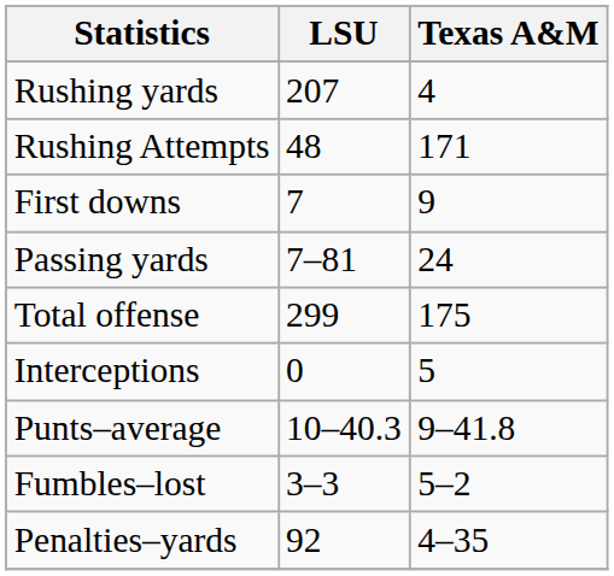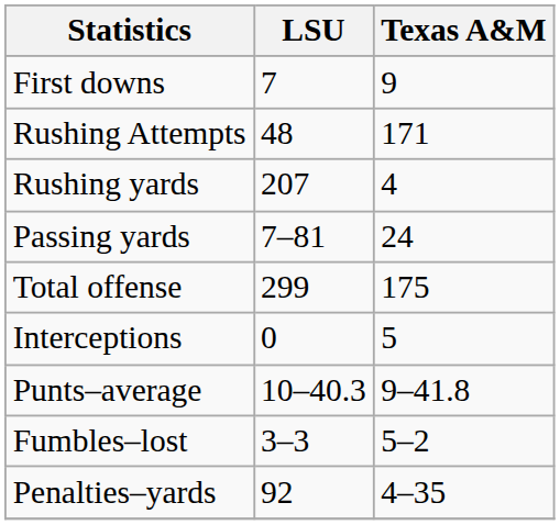 <table class="wikitable">
 <tr>
 <th>Statistics</th>
 <th>LSU</th>
 <th>Texas A&M</th>
 </tr>
 <tr>
-<td>Rushing yards</td>
-<td>207</td>
-<td>4</td>
+<td>First downs</td>
+<td>7</td>
+<td>9</td>
 </tr>
 <tr>
 <td>Rushing Attempts</td>
 <td>48</td>
 <td>171</td>
 </tr>
 <tr>
-<td>First downs</td>
-<td>7</td>
-<td>9</td>
+<td>Rushing yards</td>
+<td>207</td>
+<td>4</td>
 </tr>
 <tr>
 <td>Passing yards</td>
 <td>7–81</td>
 <td>24</td>
 </tr>
 <tr>
 <td>Total offense</td>
 <td>299</td>
 <td>175</td>
 </tr>
 <tr>
 <td>Interceptions</td>
 <td>0</td>
 <td>5</td>
 </tr>
 <tr>
 <td>Punts–average</td>
 <td>10–40.3</td>
 <td>9–41.8</td>
 </tr>
 <tr>
 <td>Fumbles–lost</td>
 <td>3–3</td>
 <td>5–2</td>
 </tr>
 <tr>
 <td>Penalties–yards</td>
 <td>92</td>
 <td>4–35</td>
 </tr>
 <tr>
 </tr>
 </table>
